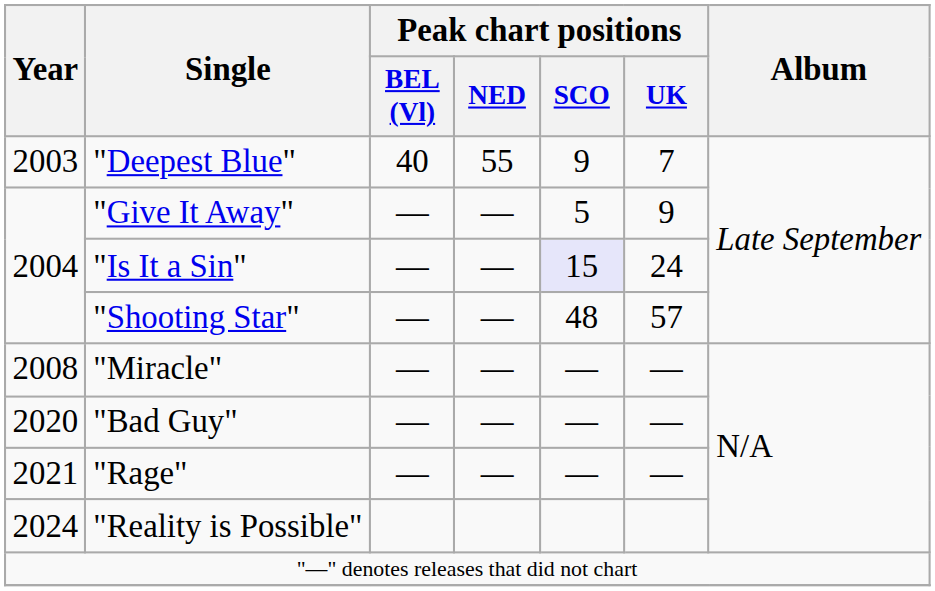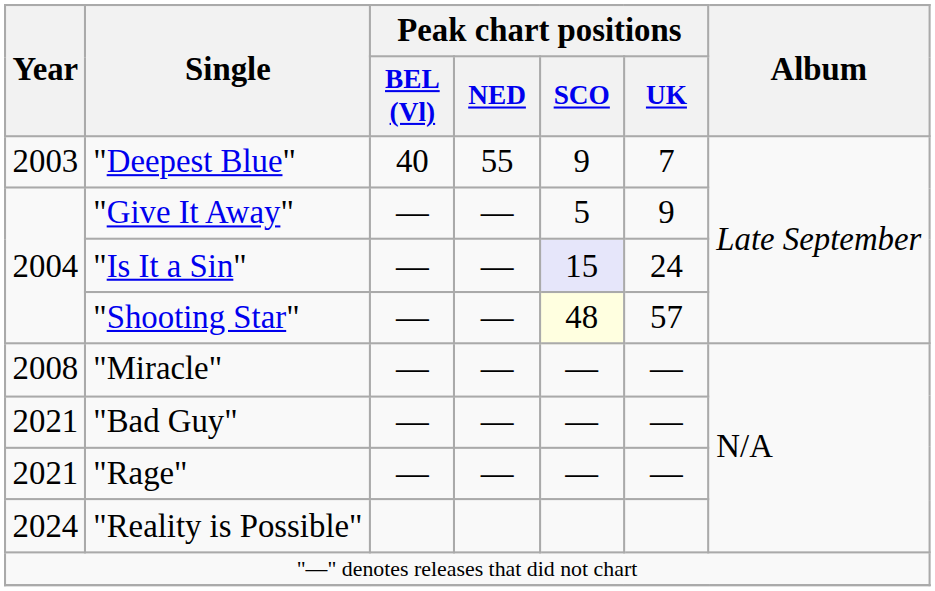 <table class="wikitable" style="text-align:center;">
 <tr>
 <th rowspan="2">Year</th>
 <th rowspan="2">Single</th>
 <th colspan="4">Peak chart positions</th>
 <th rowspan="2">Album</th>
 </tr>
 <tr style="font-size:smaller;">
 <th width="35"><a href='#'>BEL<br>(Vl)</a><br></th>
 <th width="35"><a href='#'>NED</a><br></th>
 <th width="35"><a href='#'>SCO</a></th>
 <th width="35"><a href='#'>UK</a><br></th>
 </tr>
 <tr>
 <td>2003</td>
 <td align="left">"<a href='#'>Deepest Blue</a>"</td>
 <td>40</td>
 <td>55</td>
 <td>9</td>
 <td>7</td>
 <td align="left" rowspan="4"><em>Late September</em></td>
 </tr>
 <tr>
 <td rowspan=3>2004</td>
 <td align="left">"<a href='#'>Give It Away</a>"</td>
 <td>—</td>
 <td>—</td>
 <td>5</td>
 <td>9</td>
 </tr>
 <tr>
 <td align="left">"<a href='#'>Is It a Sin</a>"</td>
 <td>—</td>
 <td>—</td>
 <td style="background: lavender;">15</td>
 <td>24</td>
 </tr>
 <tr>
 <td align="left">"<a href='#'>Shooting Star</a>"</td>
 <td>—</td>
 <td>—</td>
-<td>48</td>
+<td style="background: lightyellow;">48</td>
 <td>57</td>
 </tr>
 <tr>
 <td>2008</td>
 <td align="left">"Miracle"</td>
 <td>—</td>
 <td>—</td>
 <td>—</td>
 <td>—</td>
 <td rowspan="4" align="left">N/A</td>
 </tr>
 <tr>
-<td>2020</td>
+<td>2021</td>
 <td align="left">"Bad Guy"</td>
 <td>—</td>
 <td>—</td>
 <td>—</td>
 <td>—</td>
 </tr>
 <tr>
 <td>2021</td>
 <td align="left">"Rage"</td>
 <td>—</td>
 <td>—</td>
 <td>—</td>
 <td>—</td>
 </tr>
 <tr>
 <td>2024</td>
 <td>"Reality is Possible"</td>
 <td></td>
 <td></td>
 <td></td>
 <td></td>
 </tr>
 <tr>
 <td colspan="14" style="font-size:8pt">"—" denotes releases that did not chart</td>
 </tr>
 <tr>
 </tr>
 </table>
